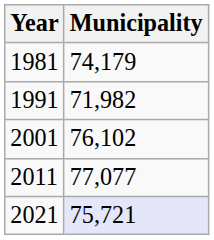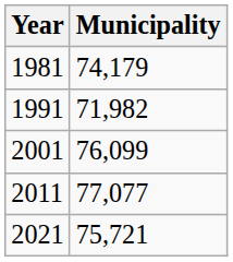 <table class=wikitable>
 <tr>
 <th>Year</th>
 <th>Municipality</th>
 </tr>
 <tr>
 <td>1981</td>
 <td>74,179</td>
 </tr>
 <tr>
 <td>1991</td>
 <td>71,982</td>
 </tr>
 <tr>
 <td>2001</td>
-<td>76,102</td>
+<td>76,099</td>
 </tr>
 <tr>
 <td>2011</td>
 <td>77,077</td>
 </tr>
 <tr>
 <td>2021</td>
-<td style="background: lavender;">75,721</td>
+<td>75,721</td>
 </tr>
 </table>
